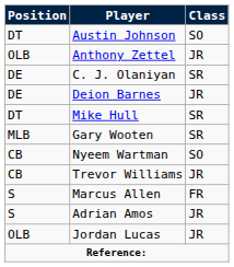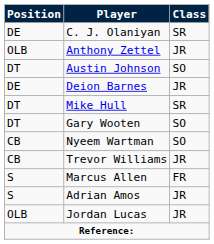 <table class="wikitable">
 <tr>
 <th style="background:#024; color:#fff;">Position</th>
 <th style="background:#024; color:#fff;">Player</th>
 <th style="background:#024; color:#fff;">Class</th>
 </tr>
 <tr>
-<td>DT</td>
-<td><a href='#'>Austin Johnson</a></td>
-<td>SO</td>
+<td>DE</td>
+<td>C. J. Olaniyan</td>
+<td>SR</td>
 </tr>
 <tr>
 <td>OLB</td>
 <td><a href='#'>Anthony Zettel</a></td>
 <td>JR</td>
 </tr>
 <tr>
-<td>DE</td>
-<td>C. J. Olaniyan</td>
-<td>SR</td>
+<td>DT</td>
+<td><a href='#'>Austin Johnson</a></td>
+<td>SO</td>
 </tr>
 <tr>
 <td>DE</td>
 <td><a href='#'>Deion Barnes</a></td>
 <td>JR</td>
 </tr>
 <tr>
 <td>DT</td>
 <td><a href='#'>Mike Hull</a></td>
 <td>SR</td>
 </tr>
 <tr>
-<td>MLB</td>
+<td>DT</td>
 <td>Gary Wooten</td>
-<td>SR</td>
+<td>SO</td>
 </tr>
 <tr>
 <td>CB</td>
 <td>Nyeem Wartman</td>
 <td>SO</td>
 </tr>
 <tr>
 <td>CB</td>
 <td>Trevor Williams</td>
 <td>JR</td>
 </tr>
 <tr>
 <td>S</td>
 <td>Marcus Allen</td>
 <td>FR</td>
 </tr>
 <tr>
 <td>S</td>
 <td>Adrian Amos</td>
 <td>JR</td>
 </tr>
 <tr>
 <td>OLB</td>
 <td>Jordan Lucas</td>
 <td>JR</td>
 </tr>
 <tr>
 <td colspan="3" style="font-size:8pt; text-align:center;"><strong>Reference:</strong></td>
 </tr>
 </table>
